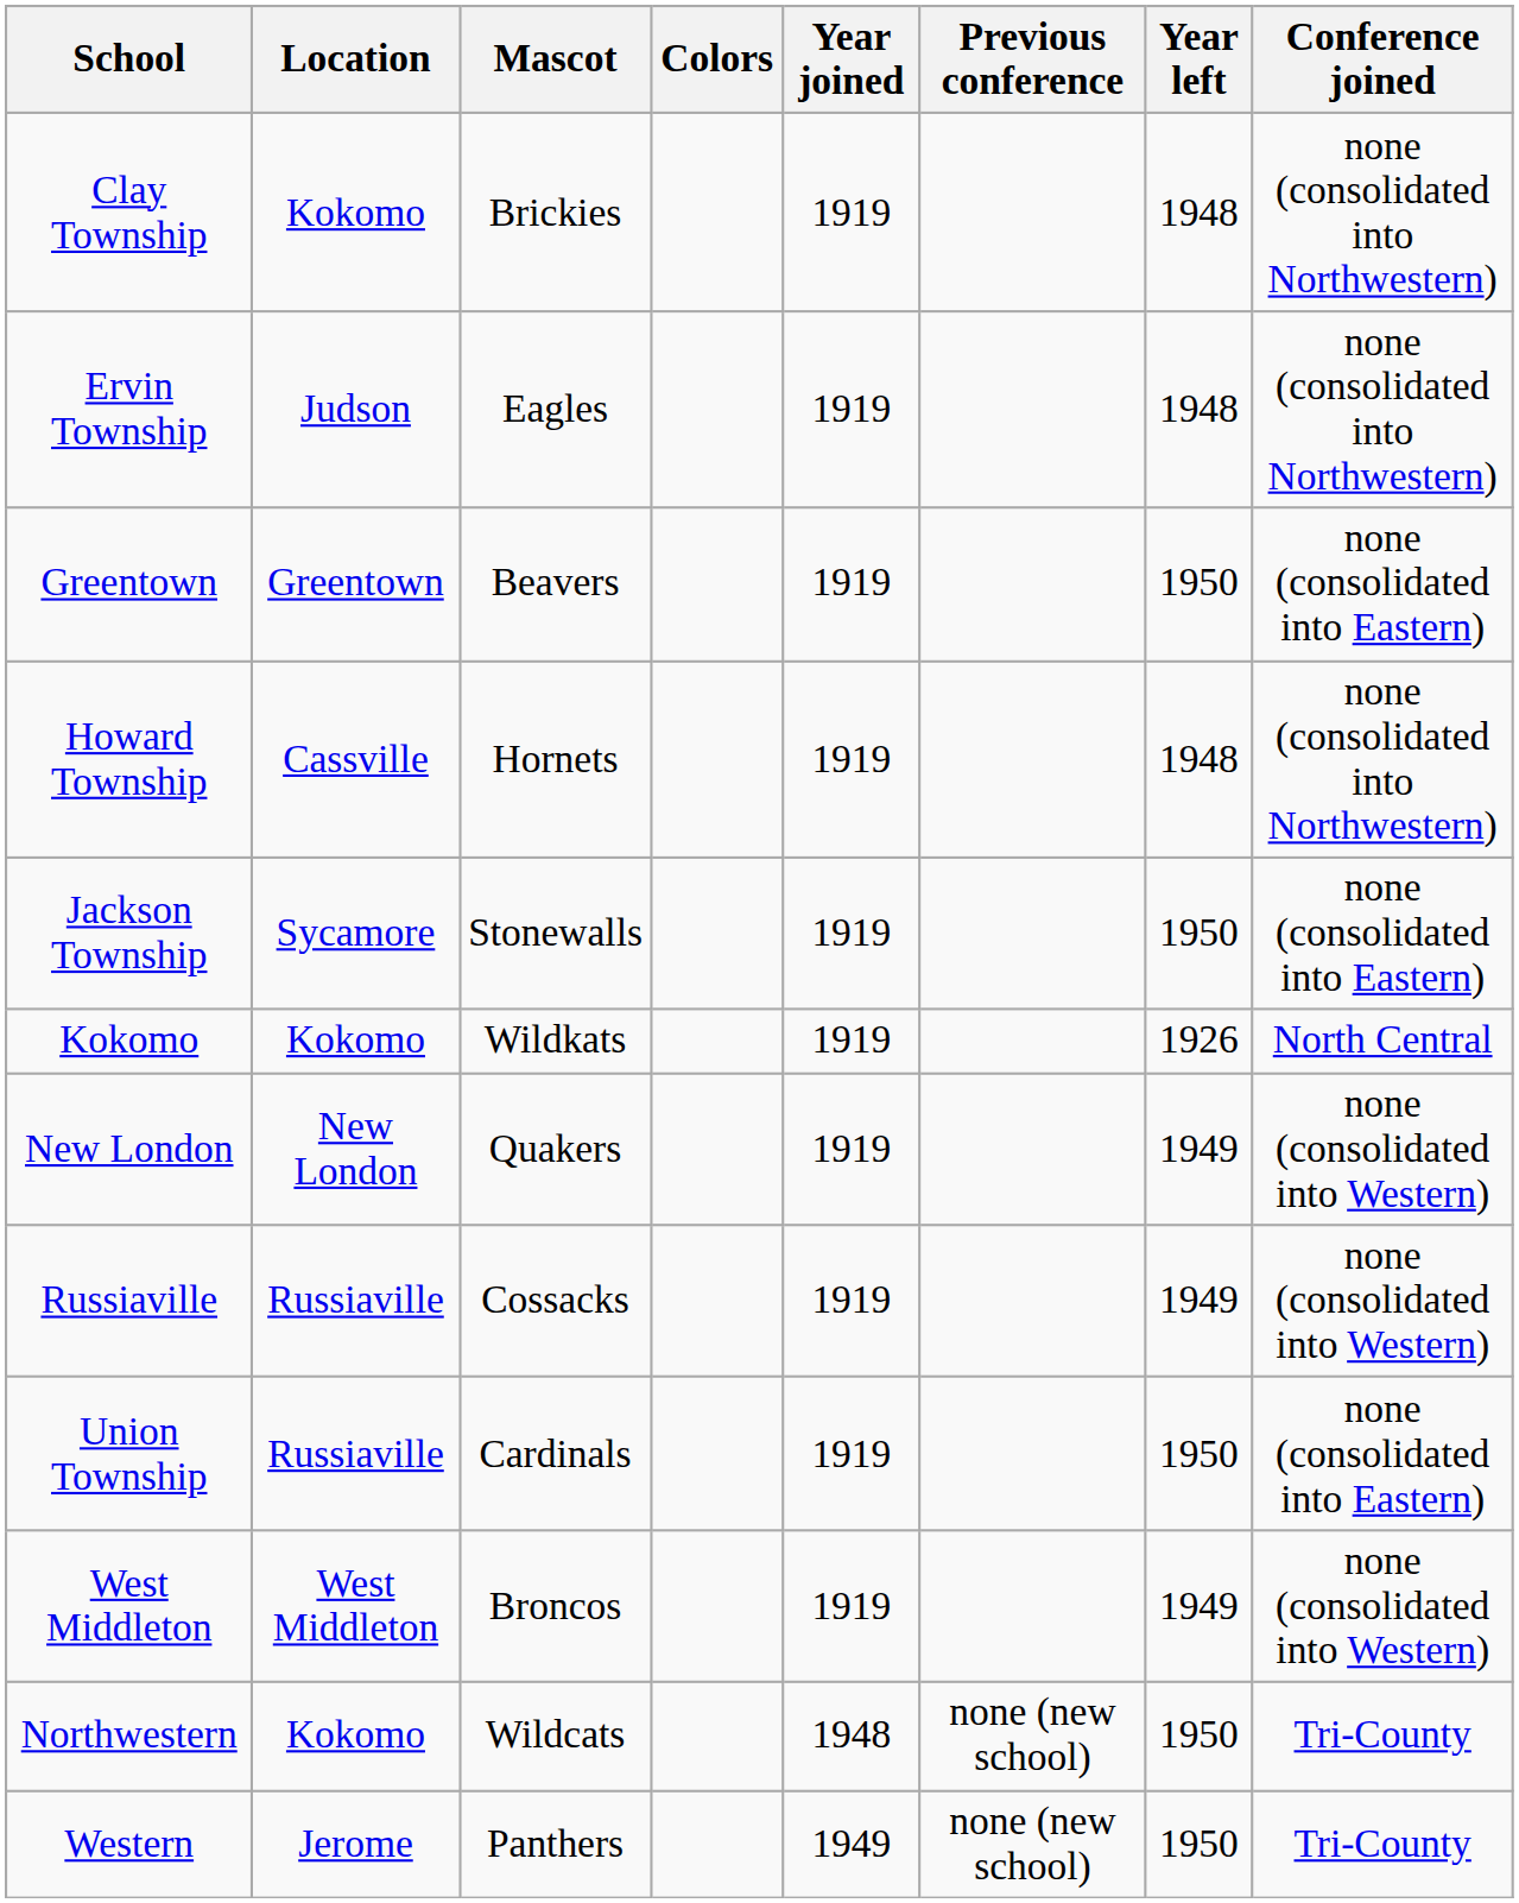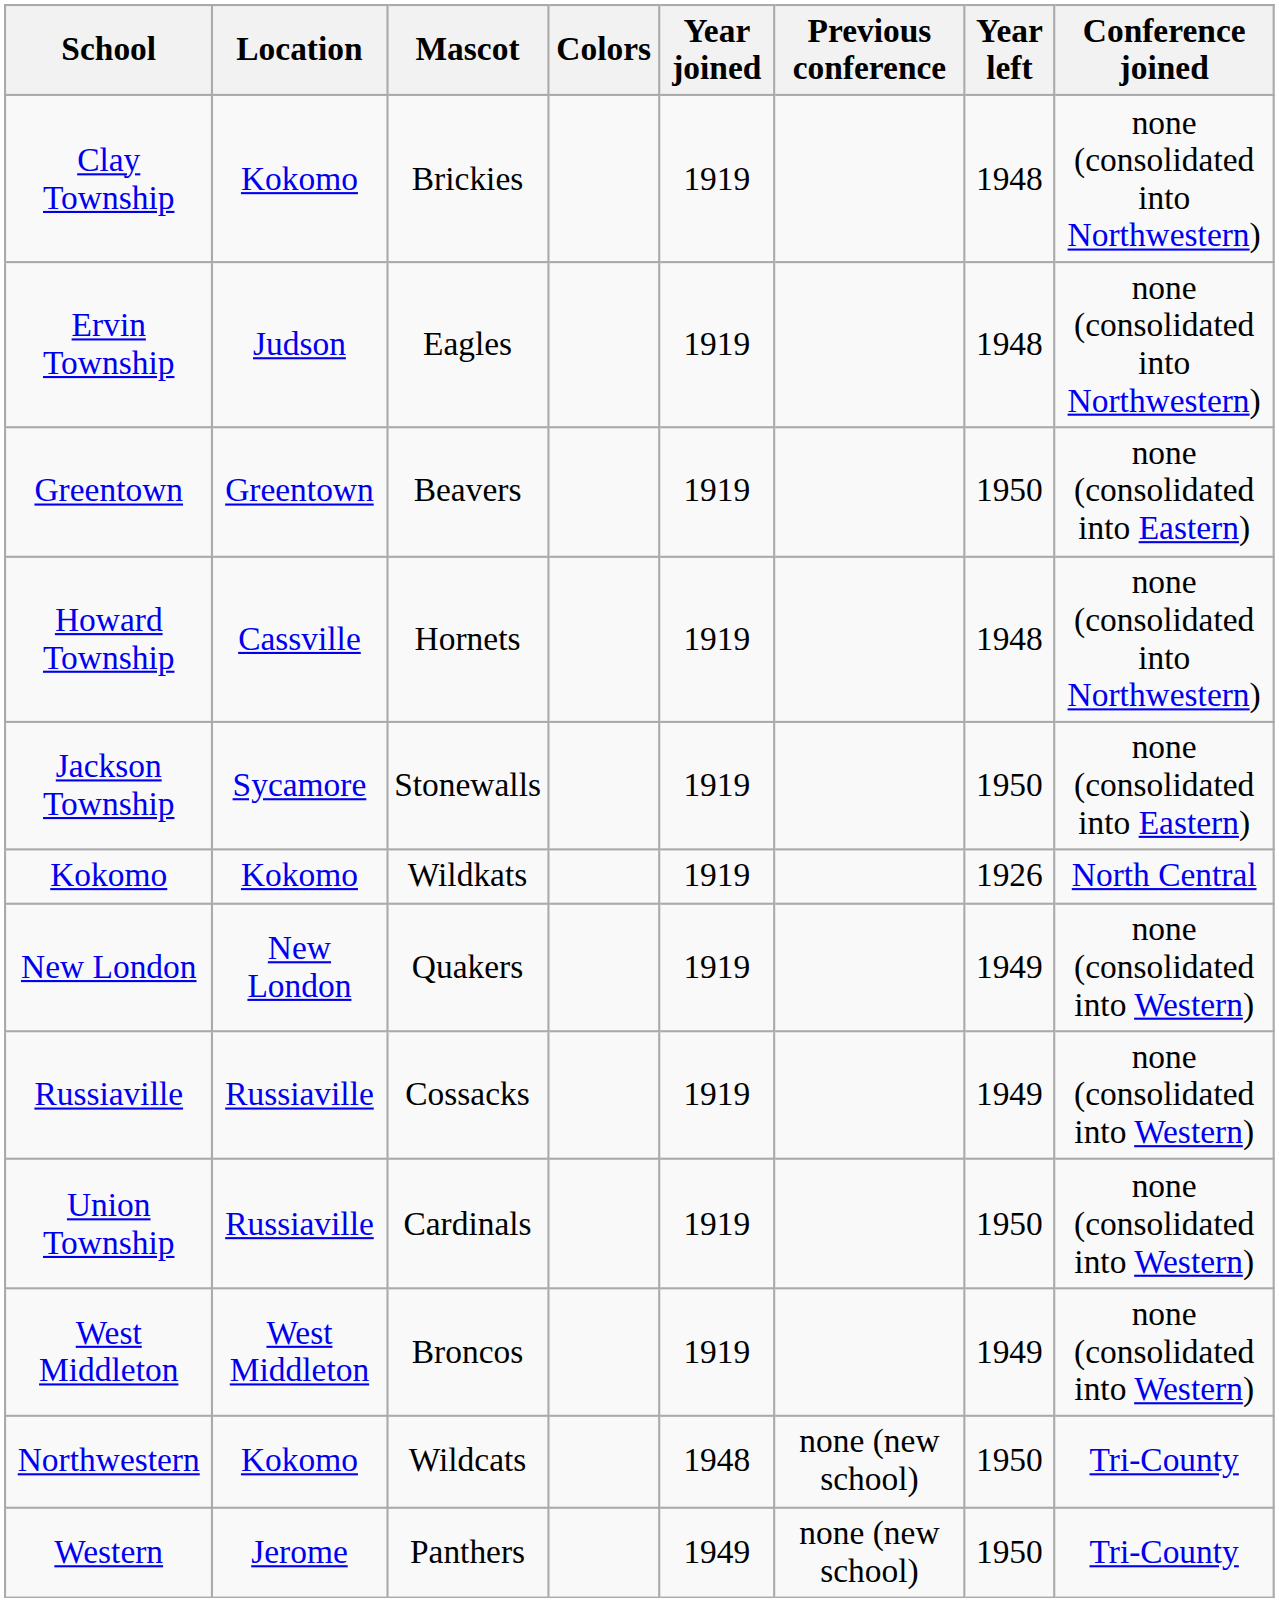 <table class="wikitable" style="text-align:center;">
 <tr>
 <th>School</th>
 <th>Location</th>
 <th>Mascot</th>
 <th>Colors</th>
 <th>Year joined</th>
 <th>Previous conference</th>
 <th>Year left</th>
 <th>Conference joined</th>
 </tr>
 <tr>
 <td><a href='#'>Clay Township</a></td>
 <td><a href='#'>Kokomo</a></td>
 <td>Brickies</td>
 <td> </td>
 <td>1919</td>
 <td></td>
 <td>1948</td>
 <td>none (consolidated<br>into <a href='#'>Northwestern</a>)</td>
 </tr>
 <tr>
 <td><a href='#'>Ervin Township</a></td>
 <td><a href='#'>Judson</a></td>
 <td>Eagles</td>
 <td> </td>
 <td>1919</td>
 <td></td>
 <td>1948</td>
 <td>none (consolidated<br>into <a href='#'>Northwestern</a>)</td>
 </tr>
 <tr>
 <td><a href='#'>Greentown</a></td>
 <td><a href='#'>Greentown</a></td>
 <td>Beavers</td>
 <td> </td>
 <td>1919</td>
 <td></td>
 <td>1950</td>
 <td>none (consolidated<br>into <a href='#'>Eastern</a>)</td>
 </tr>
 <tr>
 <td><a href='#'>Howard Township</a></td>
 <td><a href='#'>Cassville</a></td>
 <td>Hornets</td>
 <td> </td>
 <td>1919</td>
 <td></td>
 <td>1948</td>
 <td>none (consolidated<br>into <a href='#'>Northwestern</a>)</td>
 </tr>
 <tr>
 <td><a href='#'>Jackson Township</a></td>
 <td><a href='#'>Sycamore</a></td>
 <td>Stonewalls</td>
 <td> </td>
 <td>1919</td>
 <td></td>
 <td>1950</td>
 <td>none (consolidated<br>into <a href='#'>Eastern</a>)</td>
 </tr>
 <tr>
 <td><a href='#'>Kokomo</a></td>
 <td><a href='#'>Kokomo</a></td>
 <td>Wildkats</td>
 <td> </td>
 <td>1919</td>
 <td></td>
 <td>1926</td>
 <td><a href='#'>North Central</a></td>
 </tr>
 <tr>
 <td><a href='#'>New London</a></td>
 <td><a href='#'>New London</a></td>
 <td>Quakers</td>
 <td> </td>
 <td>1919</td>
 <td></td>
 <td>1949</td>
 <td>none (consolidated<br>into <a href='#'>Western</a>)</td>
 </tr>
 <tr>
 <td><a href='#'>Russiaville</a></td>
 <td><a href='#'>Russiaville</a></td>
 <td>Cossacks</td>
 <td> </td>
 <td>1919</td>
 <td></td>
 <td>1949</td>
 <td>none (consolidated<br>into <a href='#'>Western</a>)</td>
 </tr>
 <tr>
 <td><a href='#'>Union Township</a></td>
 <td><a href='#'>Russiaville</a></td>
 <td>Cardinals</td>
 <td> </td>
 <td>1919</td>
 <td></td>
 <td>1950</td>
-<td>none (consolidated<br>into <a href='#'>Eastern</a>)</td>
+<td>none (consolidated<br>into <a href='#'>Western</a>)</td>
 </tr>
 <tr>
 <td><a href='#'>West Middleton</a></td>
 <td><a href='#'>West Middleton</a></td>
 <td>Broncos</td>
 <td> </td>
 <td>1919</td>
 <td></td>
 <td>1949</td>
 <td>none (consolidated<br>into <a href='#'>Western</a>)</td>
 </tr>
 <tr>
 <td><a href='#'>Northwestern</a></td>
 <td><a href='#'>Kokomo</a></td>
 <td>Wildcats</td>
 <td> </td>
 <td>1948</td>
 <td>none (new school)</td>
 <td>1950</td>
 <td><a href='#'>Tri-County</a></td>
 </tr>
 <tr>
 <td><a href='#'>Western</a></td>
 <td><a href='#'>Jerome</a></td>
 <td>Panthers</td>
 <td> </td>
 <td>1949</td>
 <td>none (new school)</td>
 <td>1950</td>
 <td><a href='#'>Tri-County</a></td>
 </tr>
 </table>
